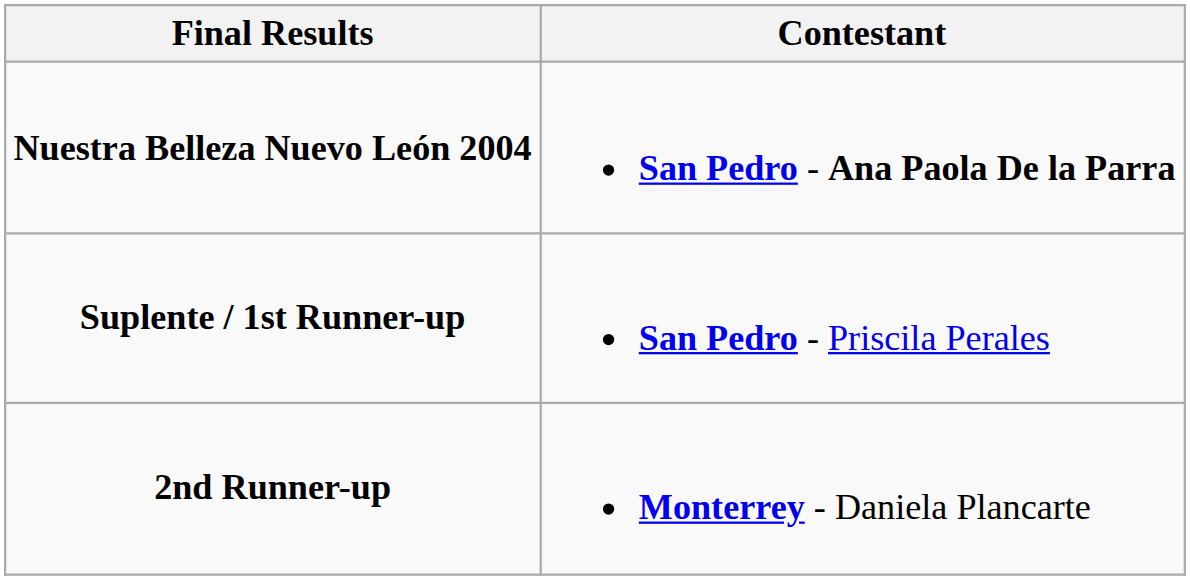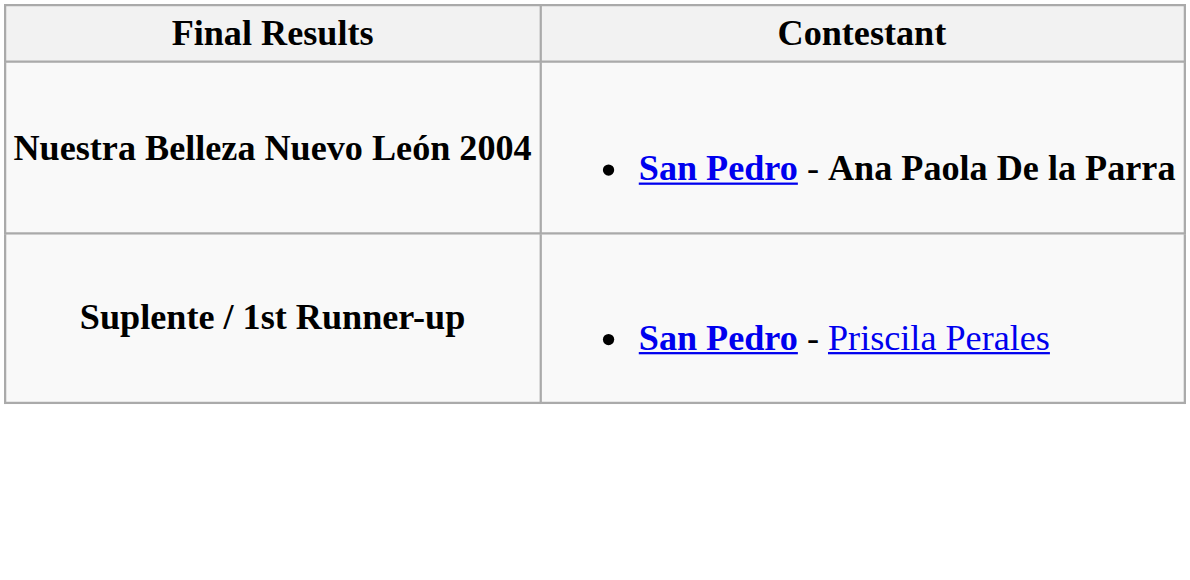 <table class="wikitable">
 <tr>
 <th>Final Results</th>
 <th>Contestant</th>
 </tr>
 <tr>
 <td align="center"><strong>Nuestra Belleza Nuevo León 2004</strong></td>
 <td><br><ul><li><strong><a href='#'>San Pedro</a></strong> - <strong>Ana Paola De la Parra</strong></li></ul></td>
 </tr>
 <tr>
 <td align="center"><strong>Suplente / 1st Runner-up</strong></td>
 <td><br><ul><li><strong><a href='#'>San Pedro</a></strong> - <a href='#'>Priscila Perales</a></li></ul></td>
 </tr>
-<tr>
-<td align="center"><strong>2nd Runner-up</strong></td>
-<td><br><ul><li><strong><a href='#'>Monterrey</a></strong> - Daniela Plancarte</li></ul></td>
-</tr>
 </table>
